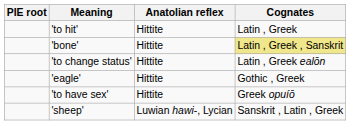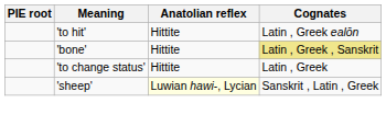 <table class="wikitable">
 <tr>
 <th>PIE root</th>
 <th>Meaning</th>
 <th>Anatolian reflex</th>
 <th>Cognates</th>
 </tr>
 <tr>
 <td><a href='#'></a></td>
 <td>'to hit'</td>
 <td>Hittite <a href='#'></a></td>
-<td>Latin , Greek </td>
+<td>Latin , Greek <em>ealōn</em></td>
 </tr>
 <tr>
 <td><a href='#'></a></td>
 <td>'bone'</td>
 <td>Hittite <a href='#'></a></td>
 <td style="background: khaki;">Latin , Greek , Sanskrit </td>
 </tr>
 <tr>
 <td><a href='#'></a></td>
 <td>'to change status'</td>
 <td>Hittite </td>
-<td>Latin , Greek <em>ealōn</em></td>
-</tr>
-<tr>
-<td><a href='#'></a></td>
-<td>'eagle'</td>
-<td>Hittite <a href='#'></a></td>
-<td>Gothic , Greek </td>
-</tr>
-<tr>
-<td><a href='#'></a></td>
-<td>'to have sex'</td>
-<td>Hittite </td>
-<td>Greek <em>opuíō</em></td>
+<td>Latin , Greek </td>
 </tr>
 <tr>
 <td><a href='#'></a></td>
 <td>'sheep'</td>
-<td>Luwian <em>hawi</em>-, Lycian </td>
+<td style="background: lightyellow;">Luwian <em>hawi</em>-, Lycian </td>
 <td>Sanskrit , Latin , Greek </td>
 </tr>
 </table>
